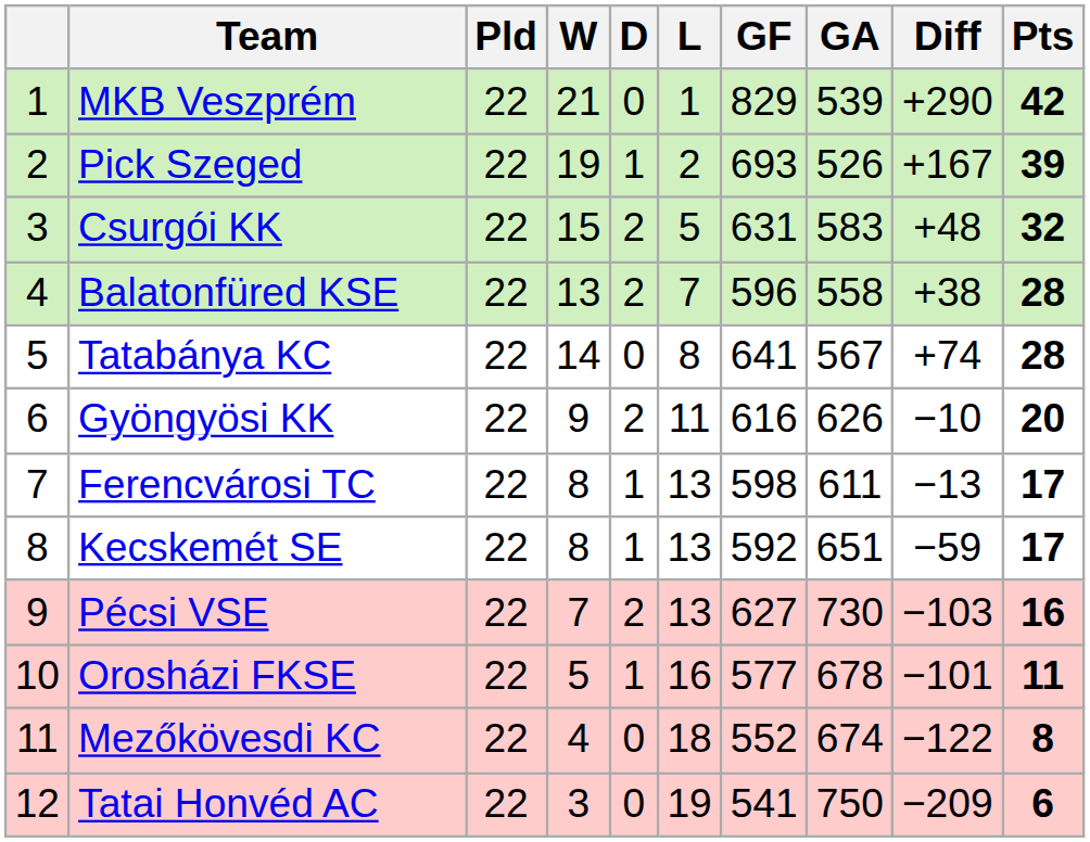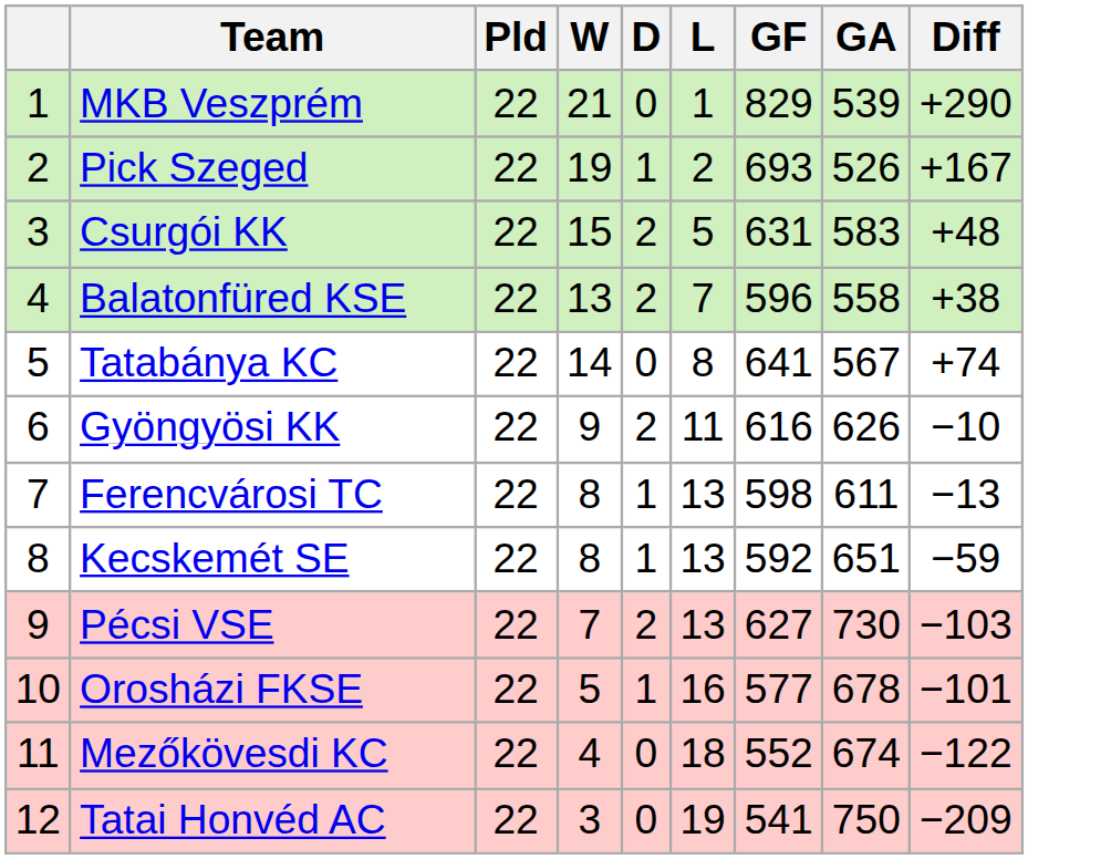 <table class="wikitable sortable" style="text-align:center">
 <tr>
 <th></th>
 <th width="150">Team</th>
 <th>Pld</th>
 <th>W</th>
 <th>D</th>
 <th>L</th>
 <th>GF</th>
 <th>GA</th>
 <th>Diff</th>
-<th>Pts</th>
 </tr>
 <tr style="background: #D0F0C0;">
 <td>1</td>
 <td align=left><a href='#'>MKB Veszprém</a></td>
 <td>22</td>
 <td>21</td>
 <td>0</td>
 <td>1</td>
 <td>829</td>
 <td>539</td>
 <td>+290</td>
-<td><strong>42</strong></td>
 </tr>
 <tr style="background: #D0F0C0;">
 <td>2</td>
 <td align=left><a href='#'>Pick Szeged</a></td>
 <td>22</td>
 <td>19</td>
 <td>1</td>
 <td>2</td>
 <td>693</td>
 <td>526</td>
 <td>+167</td>
-<td><strong>39</strong></td>
 </tr>
 <tr style="background: #D0F0C0;">
 <td>3</td>
 <td align=left><a href='#'>Csurgói KK</a></td>
 <td>22</td>
 <td>15</td>
 <td>2</td>
 <td>5</td>
 <td>631</td>
 <td>583</td>
 <td>+48</td>
-<td><strong>32</strong></td>
 </tr>
 <tr style="background: #D0F0C0;">
 <td>4</td>
 <td align=left><a href='#'>Balatonfüred KSE</a></td>
 <td>22</td>
 <td>13</td>
 <td>2</td>
 <td>7</td>
 <td>596</td>
 <td>558</td>
 <td>+38</td>
-<td><strong>28</strong></td>
 </tr>
 <tr style="background: #FFFFFF;">
 <td>5</td>
 <td align=left><a href='#'>Tatabánya KC</a></td>
 <td>22</td>
 <td>14</td>
 <td>0</td>
 <td>8</td>
 <td>641</td>
 <td>567</td>
 <td>+74</td>
-<td><strong>28</strong></td>
 </tr>
 <tr style="background: #FFFFFF;">
 <td>6</td>
 <td align=left><a href='#'>Gyöngyösi KK</a></td>
 <td>22</td>
 <td>9</td>
 <td>2</td>
 <td>11</td>
 <td>616</td>
 <td>626</td>
 <td>−10</td>
-<td><strong>20</strong></td>
 </tr>
 <tr style="background: #FFFFFF;">
 <td>7</td>
 <td align=left><a href='#'>Ferencvárosi TC</a></td>
 <td>22</td>
 <td>8</td>
 <td>1</td>
 <td>13</td>
 <td>598</td>
 <td>611</td>
 <td>−13</td>
-<td><strong>17</strong></td>
 </tr>
 <tr style="background: #FFFFFF;">
 <td>8</td>
 <td align=left><a href='#'>Kecskemét SE</a></td>
 <td>22</td>
 <td>8</td>
 <td>1</td>
 <td>13</td>
 <td>592</td>
 <td>651</td>
 <td>−59</td>
-<td><strong>17</strong></td>
 </tr>
 <tr style="background: #FFCCCC;">
 <td>9</td>
 <td align=left><a href='#'>Pécsi VSE</a></td>
 <td>22</td>
 <td>7</td>
 <td>2</td>
 <td>13</td>
 <td>627</td>
 <td>730</td>
 <td>−103</td>
-<td><strong>16</strong></td>
 </tr>
 <tr style="background: #FFCCCC;">
 <td>10</td>
 <td align=left><a href='#'>Orosházi FKSE</a></td>
 <td>22</td>
 <td>5</td>
 <td>1</td>
 <td>16</td>
 <td>577</td>
 <td>678</td>
 <td>−101</td>
-<td><strong>11</strong></td>
 </tr>
 <tr style="background: #FFCCCC;">
 <td>11</td>
 <td align=left><a href='#'>Mezőkövesdi KC</a></td>
 <td>22</td>
 <td>4</td>
 <td>0</td>
 <td>18</td>
 <td>552</td>
 <td>674</td>
 <td>−122</td>
-<td><strong>8</strong></td>
 </tr>
 <tr style="background: #FFCCCC;">
 <td>12</td>
 <td align=left><a href='#'>Tatai Honvéd AC</a></td>
 <td>22</td>
 <td>3</td>
 <td>0</td>
 <td>19</td>
 <td>541</td>
 <td>750</td>
 <td>−209</td>
-<td><strong>6</strong></td>
 </tr>
 </table>
